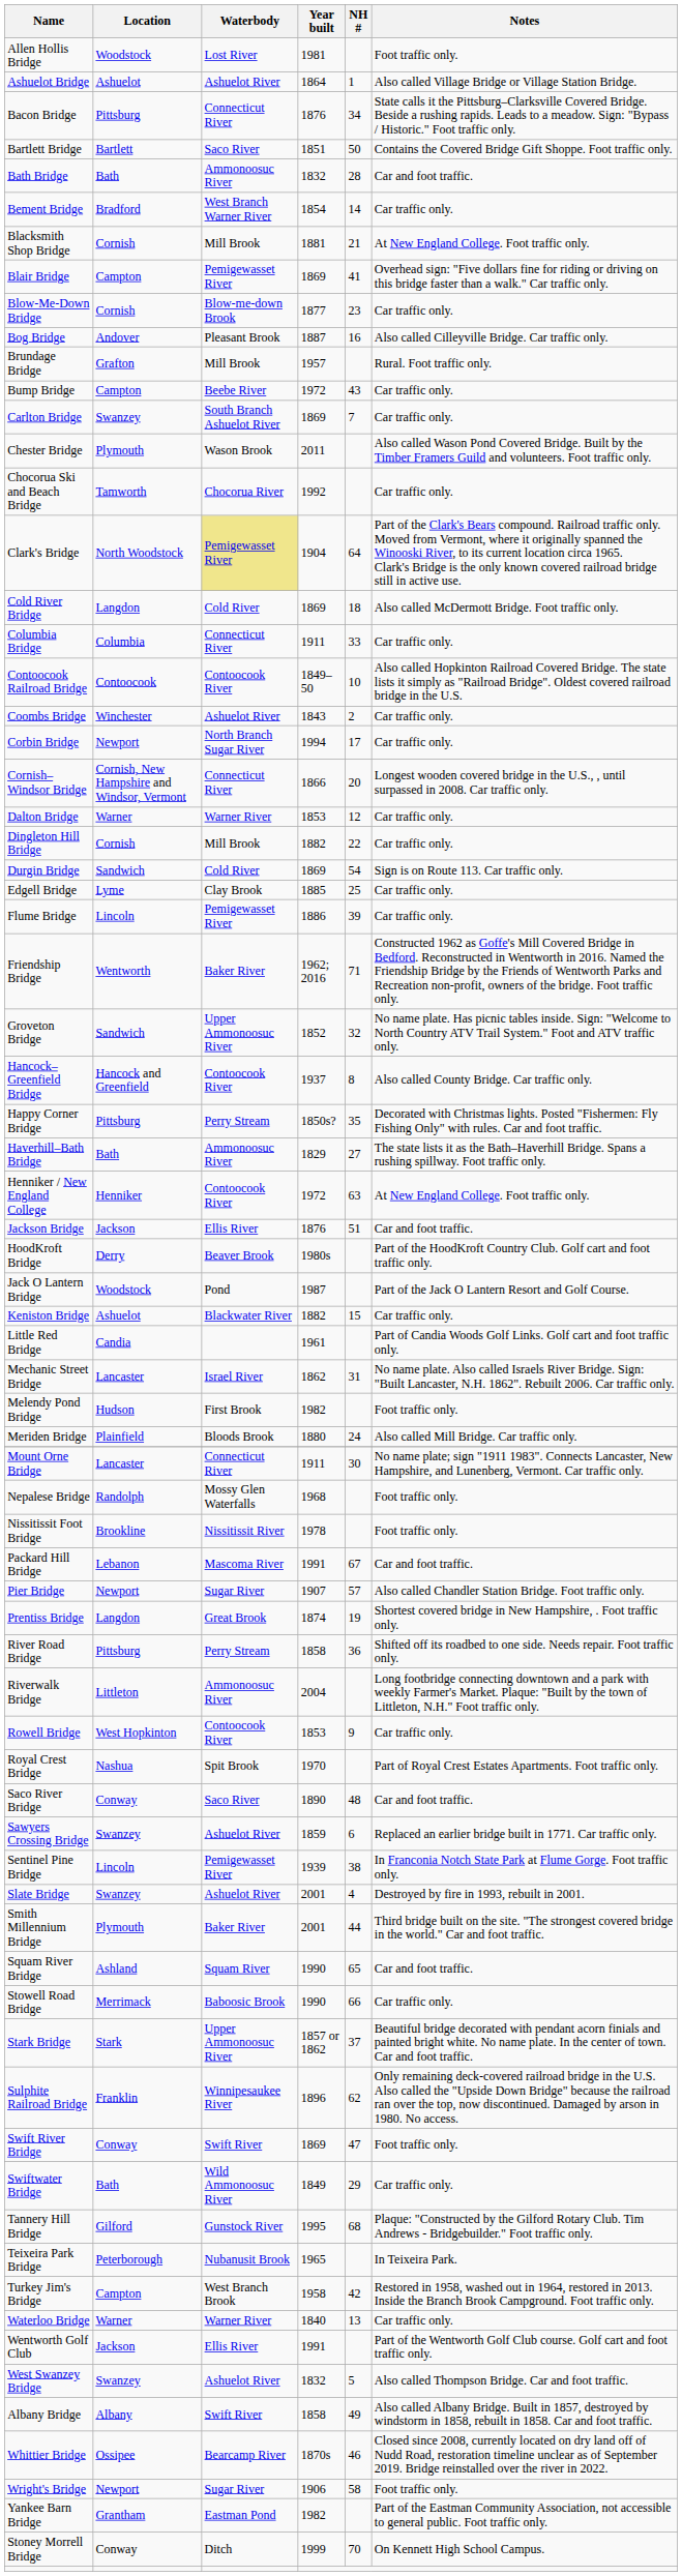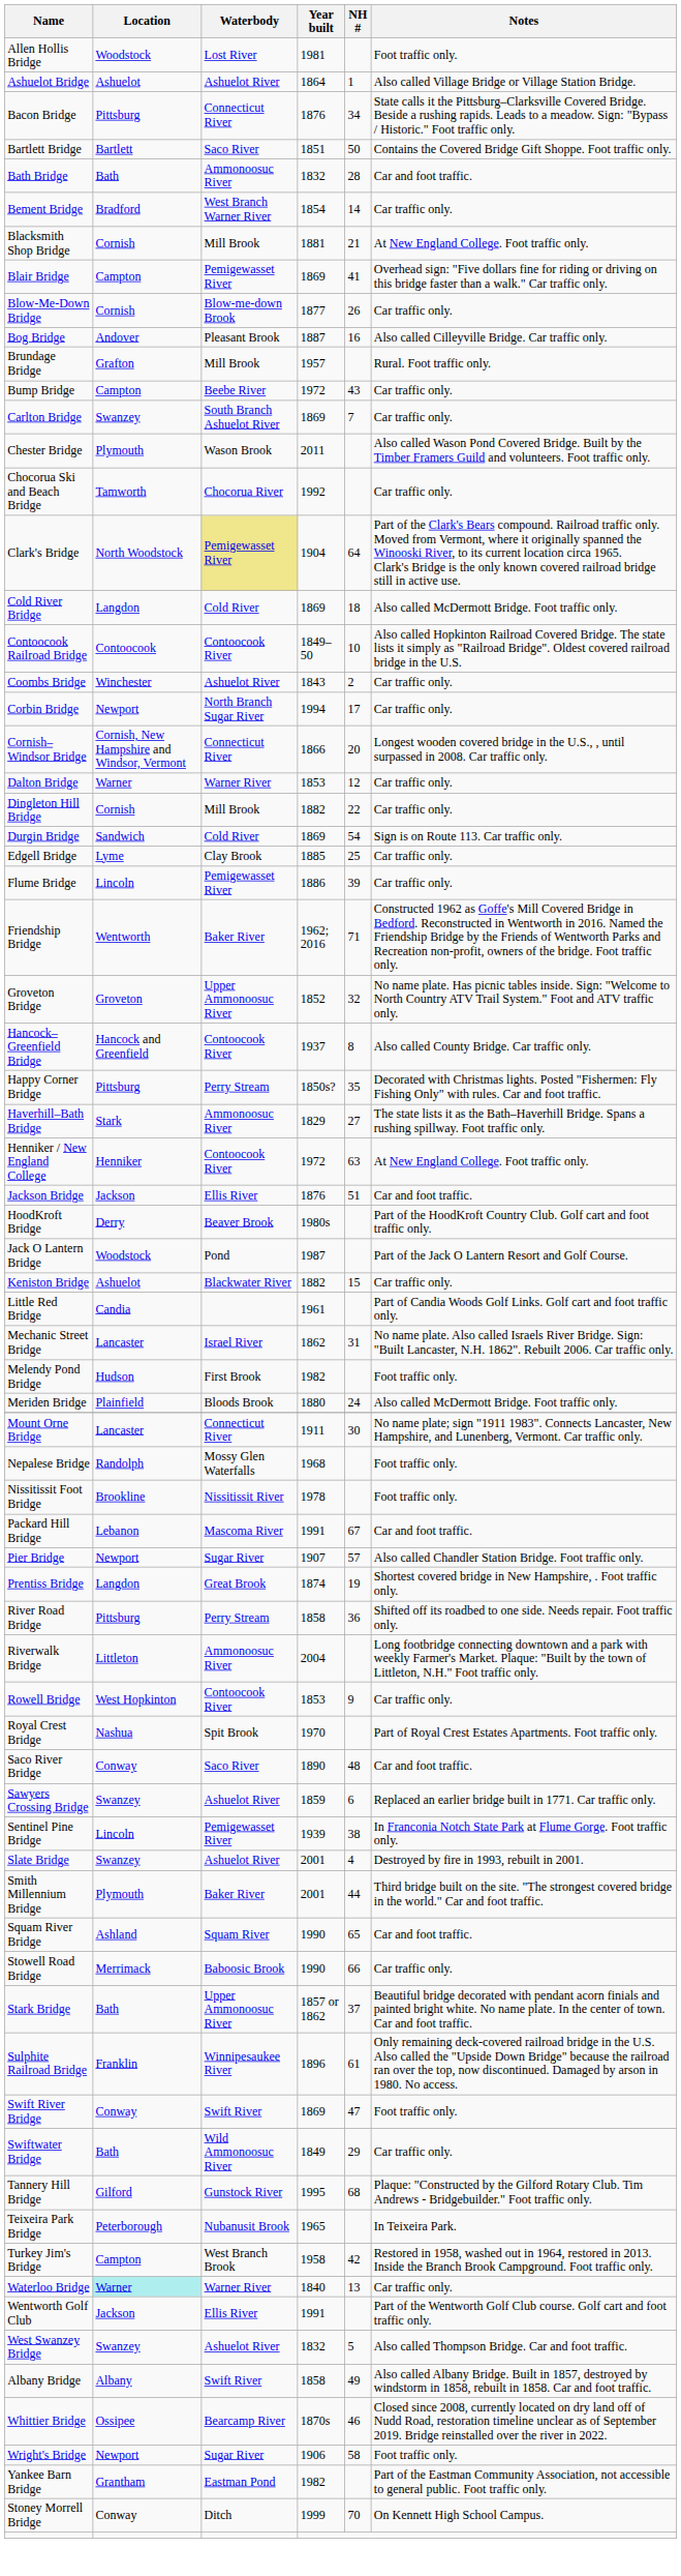 <table class="wikitable sortable">
 <tr>
 <th>Name</th>
 <th>Location</th>
 <th>Waterbody</th>
 <th>Year built</th>
 <th>NH #</th>
 <th>Notes</th>
 </tr>
 <tr>
 <td>Allen Hollis Bridge</td>
 <td><a href='#'>Woodstock</a></td>
 <td><a href='#'>Lost River</a></td>
 <td>1981</td>
 <td></td>
 <td>Foot traffic only.</td>
 </tr>
 <tr>
 <td><a href='#'>Ashuelot Bridge</a></td>
 <td><a href='#'>Ashuelot</a></td>
 <td><a href='#'>Ashuelot River</a></td>
 <td>1864</td>
 <td>1</td>
 <td>Also called Village Bridge or Village Station Bridge.</td>
 </tr>
 <tr>
 <td>Bacon Bridge</td>
 <td><a href='#'>Pittsburg</a></td>
 <td><a href='#'>Connecticut River</a></td>
 <td>1876</td>
 <td>34</td>
 <td>State calls it the Pittsburg–Clarksville Covered Bridge.  Beside a rushing rapids.  Leads to a meadow.  Sign: "Bypass / Historic."  Foot traffic only.</td>
 </tr>
 <tr>
 <td>Bartlett Bridge</td>
 <td><a href='#'>Bartlett</a></td>
 <td><a href='#'>Saco River</a></td>
 <td>1851</td>
 <td>50</td>
 <td>Contains the Covered Bridge Gift Shoppe.  Foot traffic only.</td>
 </tr>
 <tr>
 <td><a href='#'>Bath Bridge</a></td>
 <td><a href='#'>Bath</a></td>
 <td><a href='#'>Ammonoosuc River</a></td>
 <td>1832</td>
 <td>28</td>
 <td>Car and foot traffic.</td>
 </tr>
 <tr>
 <td><a href='#'>Bement Bridge</a></td>
 <td><a href='#'>Bradford</a></td>
 <td><a href='#'>West Branch Warner River</a></td>
 <td>1854</td>
 <td>14</td>
 <td>Car traffic only.</td>
 </tr>
 <tr>
 <td>Blacksmith Shop Bridge</td>
 <td><a href='#'>Cornish</a></td>
 <td>Mill Brook</td>
 <td>1881</td>
 <td>21</td>
 <td>At <a href='#'>New England College</a>.  Foot traffic only.</td>
 </tr>
 <tr>
 <td><a href='#'>Blair Bridge</a></td>
 <td><a href='#'>Campton</a></td>
 <td><a href='#'>Pemigewasset River</a></td>
 <td>1869</td>
 <td>41</td>
 <td>Overhead sign: "Five dollars fine for riding or driving on this bridge faster than a walk."  Car traffic only.</td>
 </tr>
 <tr>
 <td><a href='#'>Blow-Me-Down Bridge</a></td>
 <td><a href='#'>Cornish</a></td>
 <td><a href='#'>Blow-me-down Brook</a></td>
 <td>1877</td>
-<td>23</td>
+<td>26</td>
 <td>Car traffic only.</td>
 </tr>
 <tr>
 <td><a href='#'>Bog Bridge</a></td>
 <td><a href='#'>Andover</a></td>
 <td>Pleasant Brook</td>
 <td>1887</td>
 <td>16</td>
 <td>Also called Cilleyville Bridge.  Car traffic only.</td>
 </tr>
 <tr>
 <td>Brundage Bridge</td>
 <td><a href='#'>Grafton</a></td>
 <td>Mill Brook</td>
 <td>1957</td>
 <td></td>
 <td>Rural.  Foot traffic only.</td>
 </tr>
 <tr>
 <td>Bump  Bridge</td>
 <td><a href='#'>Campton</a></td>
 <td><a href='#'>Beebe River</a></td>
 <td>1972</td>
 <td>43</td>
 <td>Car traffic only.</td>
 </tr>
 <tr>
 <td><a href='#'>Carlton Bridge</a></td>
 <td><a href='#'>Swanzey</a></td>
 <td><a href='#'>South Branch Ashuelot River</a></td>
 <td>1869</td>
 <td>7</td>
 <td>Car traffic only.</td>
 </tr>
 <tr>
 <td>Chester  Bridge</td>
 <td><a href='#'>Plymouth</a></td>
 <td>Wason Brook</td>
 <td>2011</td>
 <td></td>
 <td>Also called Wason Pond Covered Bridge.  Built by the <a href='#'>Timber Framers Guild</a> and volunteers.  Foot traffic only.</td>
 </tr>
 <tr>
 <td>Chocorua Ski and Beach Bridge</td>
 <td><a href='#'>Tamworth</a></td>
 <td><a href='#'>Chocorua River</a></td>
 <td>1992</td>
 <td></td>
 <td>Car traffic only.</td>
 </tr>
 <tr>
 <td>Clark's Bridge</td>
 <td><a href='#'>North Woodstock</a></td>
 <td style="background: khaki;"><a href='#'>Pemigewasset River</a></td>
 <td>1904</td>
 <td>64</td>
 <td>Part of the <a href='#'>Clark's Bears</a> compound.  Railroad traffic only. Moved from Vermont, where it originally spanned the <a href='#'>Winooski River</a>, to its current location circa 1965.<br>Clark's Bridge is the only known covered railroad bridge still in active use.</td>
 </tr>
 <tr>
 <td><a href='#'>Cold River Bridge</a></td>
 <td><a href='#'>Langdon</a></td>
 <td><a href='#'>Cold River</a></td>
 <td>1869</td>
 <td>18</td>
 <td>Also called McDermott Bridge.  Foot traffic only.</td>
-</tr>
-<tr>
-<td><a href='#'>Columbia Bridge</a></td>
-<td><a href='#'>Columbia</a></td>
-<td><a href='#'>Connecticut River</a></td>
-<td>1911</td>
-<td>33</td>
-<td>Car traffic only.</td>
 </tr>
 <tr>
 <td><a href='#'>Contoocook Railroad Bridge</a></td>
 <td><a href='#'>Contoocook</a></td>
 <td><a href='#'>Contoocook River</a></td>
 <td>1849–50</td>
 <td>10</td>
 <td>Also called Hopkinton Railroad Covered Bridge.  The state lists it simply as "Railroad Bridge".  Oldest covered railroad bridge in the U.S.</td>
 </tr>
 <tr>
 <td><a href='#'>Coombs Bridge</a></td>
 <td><a href='#'>Winchester</a></td>
 <td><a href='#'>Ashuelot River</a></td>
 <td>1843</td>
 <td>2</td>
 <td>Car traffic only.</td>
 </tr>
 <tr>
 <td><a href='#'>Corbin Bridge</a></td>
 <td><a href='#'>Newport</a></td>
 <td><a href='#'>North Branch Sugar River</a></td>
 <td>1994</td>
 <td>17</td>
 <td>Car traffic only.</td>
 </tr>
 <tr>
 <td><a href='#'>Cornish–Windsor Bridge</a></td>
 <td><a href='#'>Cornish, New Hampshire</a> and <a href='#'>Windsor, Vermont</a></td>
 <td><a href='#'>Connecticut River</a></td>
 <td>1866</td>
 <td>20</td>
 <td>Longest wooden covered bridge in the U.S., , until surpassed in 2008. Car traffic only.</td>
 </tr>
 <tr>
 <td><a href='#'>Dalton Bridge</a></td>
 <td><a href='#'>Warner</a></td>
 <td><a href='#'>Warner River</a></td>
 <td>1853</td>
 <td>12</td>
 <td>Car traffic only.</td>
 </tr>
 <tr>
 <td><a href='#'>Dingleton Hill Bridge</a></td>
 <td><a href='#'>Cornish</a></td>
 <td>Mill Brook</td>
 <td>1882</td>
 <td>22</td>
 <td>Car traffic only.</td>
 </tr>
 <tr>
 <td><a href='#'>Durgin Bridge</a></td>
 <td><a href='#'>Sandwich</a></td>
 <td><a href='#'>Cold River</a></td>
 <td>1869</td>
 <td>54</td>
 <td>Sign is on Route 113.  Car traffic only.</td>
 </tr>
 <tr>
 <td>Edgell Bridge</td>
 <td><a href='#'>Lyme</a></td>
 <td>Clay Brook</td>
 <td>1885</td>
 <td>25</td>
 <td>Car traffic only.</td>
 </tr>
 <tr>
 <td>Flume  Bridge</td>
 <td><a href='#'>Lincoln</a></td>
 <td><a href='#'>Pemigewasset River</a></td>
 <td>1886</td>
 <td>39</td>
 <td>Car traffic only.</td>
 </tr>
 <tr>
 <td>Friendship Bridge</td>
 <td><a href='#'>Wentworth</a></td>
 <td><a href='#'>Baker River</a></td>
 <td>1962; 2016</td>
 <td>71</td>
 <td>Constructed 1962 as <a href='#'>Goffe</a>'s Mill Covered Bridge in <a href='#'>Bedford</a>. Reconstructed in Wentworth in 2016. Named the Friendship Bridge by the Friends of Wentworth Parks and Recreation non-profit, owners of the bridge.  Foot traffic only.</td>
 </tr>
 <tr>
 <td>Groveton Bridge</td>
-<td><a href='#'>Sandwich</a></td>
+<td><a href='#'>Groveton</a></td>
 <td><a href='#'>Upper Ammonoosuc River</a></td>
 <td>1852</td>
 <td>32</td>
 <td>No name plate.  Has picnic tables inside.  Sign: "Welcome to North Country ATV Trail System."  Foot and ATV traffic only.</td>
 </tr>
 <tr>
 <td><a href='#'>Hancock–Greenfield Bridge</a></td>
 <td><a href='#'>Hancock</a> and <a href='#'>Greenfield</a></td>
 <td><a href='#'>Contoocook River</a></td>
 <td>1937</td>
 <td>8</td>
 <td>Also called County Bridge.  Car traffic only.</td>
 </tr>
 <tr>
 <td>Happy Corner Bridge</td>
 <td><a href='#'>Pittsburg</a></td>
 <td><a href='#'>Perry Stream</a></td>
 <td>1850s?</td>
 <td>35</td>
 <td>Decorated with Christmas lights.  Posted "Fishermen: Fly Fishing Only" with rules.  Car and foot traffic.</td>
 </tr>
 <tr>
 <td><a href='#'>Haverhill–Bath Bridge</a></td>
-<td><a href='#'>Bath</a></td>
+<td><a href='#'>Stark</a></td>
 <td><a href='#'>Ammonoosuc River</a></td>
 <td>1829</td>
 <td>27</td>
 <td>The state lists it as the Bath–Haverhill Bridge.  Spans a rushing spillway.  Foot traffic only.</td>
 </tr>
 <tr>
 <td>Henniker / <a href='#'>New England College</a></td>
 <td><a href='#'>Henniker</a></td>
 <td><a href='#'>Contoocook River</a></td>
 <td>1972</td>
 <td>63</td>
 <td>At <a href='#'>New England College</a>.  Foot traffic only.</td>
 </tr>
 <tr>
 <td><a href='#'>Jackson Bridge</a></td>
 <td><a href='#'>Jackson</a></td>
 <td><a href='#'>Ellis River</a></td>
 <td>1876</td>
 <td>51</td>
 <td>Car and foot traffic.</td>
 </tr>
 <tr>
 <td>HoodKroft Bridge</td>
 <td><a href='#'>Derry</a></td>
 <td><a href='#'>Beaver Brook</a></td>
 <td>1980s</td>
 <td></td>
 <td>Part of the HoodKroft Country Club.  Golf cart and foot traffic only.</td>
 </tr>
 <tr>
 <td>Jack O Lantern Bridge</td>
 <td><a href='#'>Woodstock</a></td>
 <td>Pond</td>
 <td>1987</td>
 <td></td>
 <td>Part of the Jack O Lantern Resort and Golf Course.</td>
 </tr>
 <tr>
 <td><a href='#'>Keniston Bridge</a></td>
 <td><a href='#'>Ashuelot</a></td>
 <td><a href='#'>Blackwater River</a></td>
 <td>1882</td>
 <td>15</td>
 <td>Car traffic only.</td>
 </tr>
 <tr>
 <td>Little Red Bridge</td>
 <td><a href='#'>Candia</a></td>
 <td></td>
 <td>1961</td>
 <td></td>
 <td>Part of Candia Woods Golf Links.  Golf cart and foot traffic only.</td>
 </tr>
 <tr>
 <td>Mechanic Street Bridge</td>
 <td><a href='#'>Lancaster</a></td>
 <td><a href='#'>Israel River</a></td>
 <td>1862</td>
 <td>31</td>
 <td>No name plate.  Also called Israels River Bridge.  Sign: "Built Lancaster, N.H. 1862".  Rebuilt 2006.  Car traffic only.</td>
 </tr>
 <tr>
 <td>Melendy Pond Bridge</td>
 <td><a href='#'>Hudson</a></td>
 <td>First Brook</td>
 <td>1982</td>
 <td></td>
 <td>Foot traffic only.</td>
 </tr>
 <tr>
 <td>Meriden Bridge</td>
 <td><a href='#'>Plainfield</a></td>
 <td>Bloods Brook</td>
 <td>1880</td>
 <td>24</td>
-<td>Also called Mill Bridge.  Car traffic only.</td>
+<td>Also called McDermott Bridge.  Foot traffic only.</td>
 </tr>
 <tr>
 </tr>
 <tr>
 <td><a href='#'>Mount Orne Bridge</a></td>
 <td><a href='#'>Lancaster</a></td>
 <td><a href='#'>Connecticut River</a></td>
 <td>1911</td>
 <td>30</td>
 <td>No name plate; sign "1911 1983". Connects Lancaster, New Hampshire, and Lunenberg, Vermont. Car traffic only.</td>
 </tr>
 <tr>
 <td>Nepalese Bridge</td>
 <td><a href='#'>Randolph</a></td>
 <td>Mossy Glen Waterfalls</td>
 <td>1968</td>
 <td></td>
 <td>Foot traffic only.</td>
 </tr>
 <tr>
 <td>Nissitissit Foot Bridge</td>
 <td><a href='#'>Brookline</a></td>
 <td><a href='#'>Nissitissit River</a></td>
 <td>1978</td>
 <td></td>
 <td>Foot traffic only.</td>
 </tr>
 <tr>
 <td>Packard Hill Bridge</td>
 <td><a href='#'>Lebanon</a></td>
 <td><a href='#'>Mascoma River</a></td>
 <td>1991</td>
 <td>67</td>
 <td>Car and foot traffic.</td>
 </tr>
 <tr>
 <td><a href='#'>Pier Bridge</a></td>
 <td><a href='#'>Newport</a></td>
 <td><a href='#'>Sugar River</a></td>
 <td>1907</td>
 <td>57</td>
 <td>Also called Chandler Station Bridge.  Foot traffic only.</td>
 </tr>
 <tr>
 <td><a href='#'>Prentiss Bridge</a></td>
 <td><a href='#'>Langdon</a></td>
 <td><a href='#'>Great Brook</a></td>
 <td>1874</td>
 <td>19</td>
 <td>Shortest covered bridge in New Hampshire, .  Foot traffic only.</td>
 </tr>
 <tr>
 <td>River Road Bridge</td>
 <td><a href='#'>Pittsburg</a></td>
 <td><a href='#'>Perry Stream</a></td>
 <td>1858</td>
 <td>36</td>
 <td>Shifted off its roadbed to one side.  Needs repair.  Foot traffic only.</td>
 </tr>
 <tr>
 <td>Riverwalk Bridge</td>
 <td><a href='#'>Littleton</a></td>
 <td><a href='#'>Ammonoosuc River</a></td>
 <td>2004</td>
 <td></td>
 <td>Long footbridge connecting downtown and a park with weekly Farmer's Market.  Plaque: "Built by the town of Littleton, N.H."  Foot traffic only.</td>
 </tr>
 <tr>
 <td><a href='#'>Rowell Bridge</a></td>
 <td><a href='#'>West Hopkinton</a></td>
 <td><a href='#'>Contoocook River</a></td>
 <td>1853</td>
 <td>9</td>
 <td>Car traffic only.</td>
 </tr>
 <tr>
 <td>Royal Crest Bridge</td>
 <td><a href='#'>Nashua</a></td>
 <td>Spit Brook</td>
 <td>1970</td>
 <td></td>
 <td>Part of Royal Crest Estates Apartments.  Foot traffic only.</td>
 </tr>
 <tr>
 <td>Saco River Bridge</td>
 <td><a href='#'>Conway</a></td>
 <td><a href='#'>Saco River</a></td>
 <td>1890</td>
 <td>48</td>
 <td>Car and foot traffic.</td>
 </tr>
 <tr>
 <td><a href='#'>Sawyers Crossing Bridge</a></td>
 <td><a href='#'>Swanzey</a></td>
 <td><a href='#'>Ashuelot River</a></td>
 <td>1859</td>
 <td>6</td>
 <td>Replaced an earlier bridge built in 1771.  Car traffic only.</td>
 </tr>
 <tr>
 <td>Sentinel Pine Bridge</td>
 <td><a href='#'>Lincoln</a></td>
 <td><a href='#'>Pemigewasset River</a></td>
 <td>1939</td>
 <td>38</td>
 <td>In <a href='#'>Franconia Notch State Park</a> at <a href='#'>Flume Gorge</a>.  Foot traffic only.</td>
 </tr>
 <tr>
 <td><a href='#'>Slate Bridge</a></td>
 <td><a href='#'>Swanzey</a></td>
 <td><a href='#'>Ashuelot River</a></td>
 <td>2001</td>
 <td>4</td>
 <td>Destroyed by fire in 1993, rebuilt in 2001.</td>
 </tr>
 <tr>
 <td>Smith Millennium Bridge</td>
 <td><a href='#'>Plymouth</a></td>
 <td><a href='#'>Baker River</a></td>
 <td>2001</td>
 <td>44</td>
 <td>Third bridge built on the site.  "The strongest covered bridge in the world." Car and foot traffic.</td>
 </tr>
 <tr>
 <td>Squam River Bridge</td>
 <td><a href='#'>Ashland</a></td>
 <td><a href='#'>Squam River</a></td>
 <td>1990</td>
 <td>65</td>
 <td>Car and foot traffic.</td>
 </tr>
 <tr>
 <td>Stowell Road Bridge</td>
 <td><a href='#'>Merrimack</a></td>
 <td><a href='#'>Baboosic Brook</a></td>
 <td>1990</td>
 <td>66</td>
 <td>Car traffic only.</td>
 </tr>
 <tr>
 <td><a href='#'>Stark Bridge</a></td>
-<td><a href='#'>Stark</a></td>
+<td><a href='#'>Bath</a></td>
 <td><a href='#'>Upper Ammonoosuc River</a></td>
 <td>1857 or 1862</td>
 <td>37</td>
 <td>Beautiful bridge decorated with pendant acorn finials and painted bright white.  No name plate.  In the center of town.  Car and foot traffic.</td>
 </tr>
 <tr>
 <td><a href='#'>Sulphite Railroad Bridge</a></td>
 <td><a href='#'>Franklin</a></td>
 <td><a href='#'>Winnipesaukee River</a></td>
 <td>1896</td>
-<td>62</td>
+<td>61</td>
 <td>Only remaining deck-covered railroad bridge in the U.S.  Also called the "Upside Down Bridge" because the railroad ran over the top, now discontinued.  Damaged by arson in 1980.  No access.</td>
 </tr>
 <tr>
 <td><a href='#'>Swift River Bridge</a></td>
 <td><a href='#'>Conway</a></td>
 <td><a href='#'>Swift River</a></td>
 <td>1869</td>
 <td>47</td>
 <td>Foot traffic only.</td>
 </tr>
 <tr>
 <td><a href='#'>Swiftwater Bridge</a></td>
 <td><a href='#'>Bath</a></td>
 <td><a href='#'>Wild Ammonoosuc River</a></td>
 <td>1849</td>
 <td>29</td>
 <td>Car traffic only.</td>
 </tr>
 <tr>
 <td>Tannery Hill Bridge</td>
 <td><a href='#'>Gilford</a></td>
 <td><a href='#'>Gunstock River</a></td>
 <td>1995</td>
 <td>68</td>
 <td>Plaque: "Constructed by the Gilford Rotary Club.  Tim Andrews - Bridgebuilder."  Foot traffic only.</td>
 </tr>
 <tr>
 <td>Teixeira Park Bridge</td>
 <td><a href='#'>Peterborough</a></td>
 <td><a href='#'>Nubanusit Brook</a></td>
 <td>1965</td>
 <td></td>
 <td>In Teixeira Park.</td>
 </tr>
 <tr>
 <td>Turkey Jim's Bridge</td>
 <td><a href='#'>Campton</a></td>
 <td>West Branch Brook</td>
 <td>1958</td>
 <td>42</td>
 <td>Restored in 1958, washed out in 1964, restored in 2013.  Inside the Branch Brook Campground.  Foot traffic only.</td>
 </tr>
 <tr>
 <td><a href='#'>Waterloo Bridge</a></td>
-<td><a href='#'>Warner</a></td>
+<td style="background: paleturquoise;"><a href='#'>Warner</a></td>
 <td><a href='#'>Warner River</a></td>
 <td>1840</td>
 <td>13</td>
 <td>Car traffic only.</td>
 </tr>
 <tr>
 <td>Wentworth Golf Club</td>
 <td><a href='#'>Jackson</a></td>
 <td><a href='#'>Ellis River</a></td>
 <td>1991</td>
 <td></td>
 <td>Part of the Wentworth Golf Club course.  Golf cart and foot traffic only.</td>
 </tr>
 <tr>
 <td><a href='#'>West Swanzey Bridge</a></td>
 <td><a href='#'>Swanzey</a></td>
 <td><a href='#'>Ashuelot River</a></td>
 <td>1832</td>
 <td>5</td>
 <td>Also called Thompson Bridge.  Car and foot traffic.</td>
 </tr>
 <tr>
 <td>Albany Bridge</td>
 <td><a href='#'>Albany</a></td>
 <td><a href='#'>Swift River</a></td>
 <td>1858</td>
 <td>49</td>
 <td>Also called Albany Bridge.  Built in 1857, destroyed by windstorm in 1858, rebuilt in 1858.  Car and foot traffic.</td>
 </tr>
 <tr>
 <td><a href='#'>Whittier Bridge</a></td>
 <td><a href='#'>Ossipee</a></td>
 <td><a href='#'>Bearcamp River</a></td>
 <td>1870s</td>
 <td>46</td>
 <td>Closed since 2008, currently located on dry land off of Nudd Road, restoration timeline unclear as of September 2019. Bridge reinstalled over the river in 2022.</td>
 </tr>
 <tr>
 <td><a href='#'>Wright's Bridge</a></td>
 <td><a href='#'>Newport</a></td>
 <td><a href='#'>Sugar River</a></td>
 <td>1906</td>
 <td>58</td>
 <td>Foot traffic only.</td>
 </tr>
 <tr>
 <td>Yankee Barn Bridge</td>
 <td><a href='#'>Grantham</a></td>
 <td><a href='#'>Eastman Pond</a></td>
 <td>1982</td>
 <td></td>
 <td>Part of the Eastman Community Association, not accessible to general public.  Foot traffic only.</td>
 </tr>
 <tr>
 <td>Stoney Morrell Bridge</td>
 <td>Conway</td>
 <td>Ditch</td>
 <td>1999</td>
 <td>70</td>
 <td>On Kennett High School Campus.</td>
 </tr>
 <tr>
 <td></td>
 <td></td>
 <td></td>
 </tr>
 </table>
